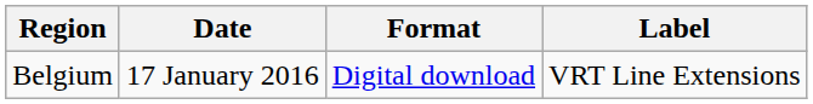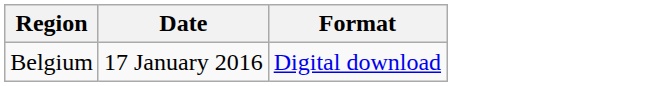 <table class=wikitable>
 <tr>
 <th>Region</th>
 <th>Date</th>
 <th>Format</th>
-<th>Label</th>
 </tr>
 <tr>
 <td>Belgium</td>
 <td>17 January 2016</td>
 <td><a href='#'>Digital download</a></td>
-<td>VRT Line Extensions</td>
 </tr>
 </table>
